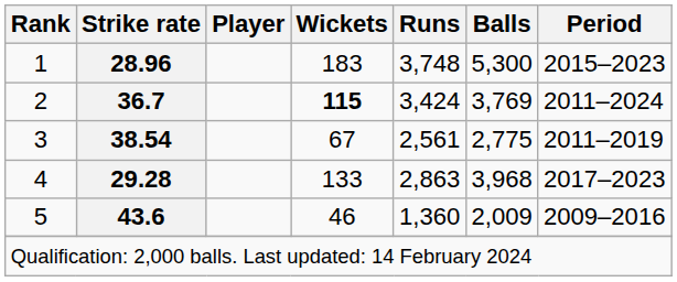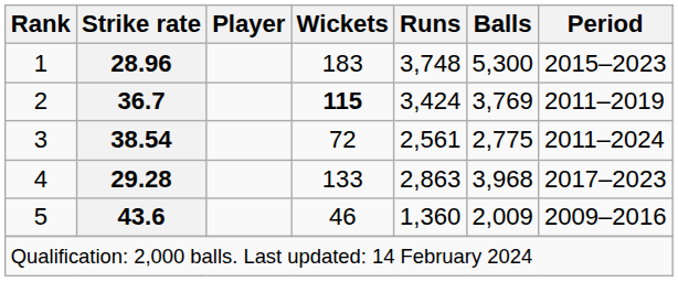 <table class="wikitable plainrowheaders sortable">
 <tr>
 <th scope=col>Rank</th>
 <th scope=col>Strike rate</th>
 <th scope=col>Player</th>
 <th scope=col>Wickets</th>
 <th scope=col>Runs</th>
 <th scope=col>Balls</th>
 <th scope=col>Period</th>
 </tr>
 <tr>
 <td align=center>1</td>
 <th scope=row style=text-align:center;>28.96</th>
 <td> </td>
 <td align=center>183</td>
 <td align=center>3,748</td>
 <td align=center>5,300</td>
 <td>2015–2023</td>
 </tr>
 <tr>
 <td align=center>2</td>
 <th scope=row style=text-align:center;>36.7</th>
 <td></td>
 <td align=center><strong>115</strong></td>
 <td align=center>3,424</td>
 <td align=center>3,769</td>
-<td>2011–2024</td>
+<td>2011–2019</td>
 </tr>
 <tr>
 <td align="center">3</td>
 <th scope="row" style="text-align:center;">38.54</th>
 <td> </td>
-<td align="center">67</td>
+<td align="center">72</td>
 <td align="center">2,561</td>
 <td align="center">2,775</td>
-<td>2011–2019</td>
+<td>2011–2024</td>
 </tr>
 <tr>
 <td align="center">4</td>
 <th scope="row" style="text-align:center;">29.28</th>
 <td> </td>
 <td align="center">133</td>
 <td align="center">2,863</td>
 <td align="center">3,968</td>
 <td>2017–2023</td>
 </tr>
 <tr>
 <td align=center>5</td>
 <th scope=row style=text-align:center;>43.6</th>
 <td></td>
 <td align=center>46</td>
 <td align=center>1,360</td>
 <td align=center>2,009</td>
 <td>2009–2016</td>
 </tr>
 <tr>
 </tr>
 <tr class=sortbottom>
 <td colspan=7><small>Qualification: 2,000 balls. Last updated: 14 February 2024</small></td>
 </tr>
 </table>
